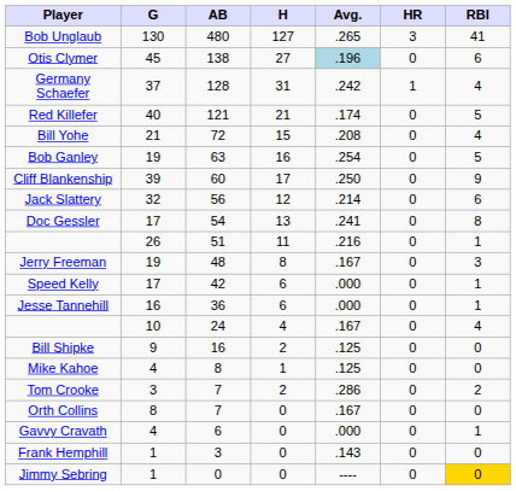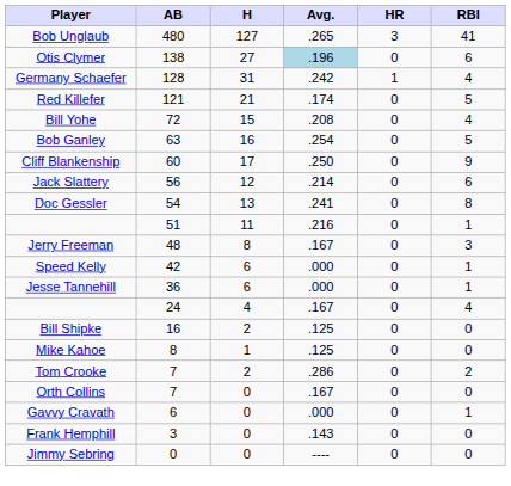 <table class="wikitable sortable">
 <tr>
 <th style="background:#ddf; width:16%;">Player</th>
-<th style="background:#ddf; width:9%;">G</th>
 <th style="background:#ddf; width:9%;">AB</th>
 <th style="background:#ddf; width:9%;">H</th>
 <th style="background:#ddf; width:9%;">Avg.</th>
 <th style="background:#ddf; width:9%;">HR</th>
 <th style="background:#ddf; width:9%;">RBI</th>
 </tr>
 <tr style="text-align:center;">
 <td><a href='#'>Bob Unglaub</a></td>
-<td>130</td>
 <td>480</td>
 <td>127</td>
 <td>.265</td>
 <td>3</td>
 <td>41</td>
 </tr>
 <tr align="center">
 <td><a href='#'>Otis Clymer</a></td>
-<td>45</td>
 <td>138</td>
 <td>27</td>
 <td style="background: lightblue;">.196</td>
 <td>0</td>
 <td>6</td>
 </tr>
 <tr align="center">
 <td><a href='#'>Germany Schaefer</a></td>
-<td>37</td>
 <td>128</td>
 <td>31</td>
 <td>.242</td>
 <td>1</td>
 <td>4</td>
 </tr>
 <tr align="center">
 <td><a href='#'>Red Killefer</a></td>
-<td>40</td>
 <td>121</td>
 <td>21</td>
 <td>.174</td>
 <td>0</td>
 <td>5</td>
 </tr>
 <tr align="center">
 <td><a href='#'>Bill Yohe</a></td>
-<td>21</td>
 <td>72</td>
 <td>15</td>
 <td>.208</td>
 <td>0</td>
 <td>4</td>
 </tr>
 <tr align="center">
 <td><a href='#'>Bob Ganley</a></td>
-<td>19</td>
 <td>63</td>
 <td>16</td>
 <td>.254</td>
 <td>0</td>
 <td>5</td>
 </tr>
 <tr align="center">
 <td><a href='#'>Cliff Blankenship</a></td>
-<td>39</td>
 <td>60</td>
 <td>17</td>
 <td>.250</td>
 <td>0</td>
 <td>9</td>
 </tr>
 <tr align="center">
 <td><a href='#'>Jack Slattery</a></td>
-<td>32</td>
 <td>56</td>
 <td>12</td>
 <td>.214</td>
 <td>0</td>
 <td>6</td>
 </tr>
 <tr align="center">
 <td><a href='#'>Doc Gessler</a></td>
-<td>17</td>
 <td>54</td>
 <td>13</td>
 <td>.241</td>
 <td>0</td>
 <td>8</td>
 </tr>
 <tr align="center">
 <td></td>
-<td>26</td>
 <td>51</td>
 <td>11</td>
 <td>.216</td>
 <td>0</td>
 <td>1</td>
 </tr>
 <tr style="text-align:center;">
 <td><a href='#'>Jerry Freeman</a></td>
-<td>19</td>
 <td>48</td>
 <td>8</td>
 <td>.167</td>
 <td>0</td>
 <td>3</td>
 </tr>
 <tr align="center">
 <td><a href='#'>Speed Kelly</a></td>
-<td>17</td>
 <td>42</td>
 <td>6</td>
 <td>.000</td>
 <td>0</td>
 <td>1</td>
 </tr>
 <tr align="center">
 <td><a href='#'>Jesse Tannehill</a></td>
-<td>16</td>
 <td>36</td>
 <td>6</td>
 <td>.000</td>
 <td>0</td>
 <td>1</td>
 </tr>
 <tr align="center">
 <td></td>
-<td>10</td>
 <td>24</td>
 <td>4</td>
 <td>.167</td>
 <td>0</td>
 <td>4</td>
 </tr>
 <tr align="center">
 <td><a href='#'>Bill Shipke</a></td>
-<td>9</td>
 <td>16</td>
 <td>2</td>
 <td>.125</td>
 <td>0</td>
 <td>0</td>
 </tr>
 <tr align="center">
 <td><a href='#'>Mike Kahoe</a></td>
-<td>4</td>
 <td>8</td>
 <td>1</td>
 <td>.125</td>
 <td>0</td>
 <td>0</td>
 </tr>
 <tr align="center">
 <td><a href='#'>Tom Crooke</a></td>
-<td>3</td>
 <td>7</td>
 <td>2</td>
 <td>.286</td>
 <td>0</td>
 <td>2</td>
 </tr>
 <tr align="center">
 <td><a href='#'>Orth Collins</a></td>
-<td>8</td>
 <td>7</td>
 <td>0</td>
 <td>.167</td>
 <td>0</td>
 <td>0</td>
 </tr>
 <tr align="center">
 <td><a href='#'>Gavvy Cravath</a></td>
-<td>4</td>
 <td>6</td>
 <td>0</td>
 <td>.000</td>
 <td>0</td>
 <td>1</td>
 </tr>
 <tr align="center">
 <td><a href='#'>Frank Hemphill</a></td>
-<td>1</td>
 <td>3</td>
 <td>0</td>
 <td>.143</td>
 <td>0</td>
 <td>0</td>
 </tr>
 <tr align="center">
 <td><a href='#'>Jimmy Sebring</a></td>
-<td>1</td>
 <td>0</td>
 <td>0</td>
 <td>----</td>
 <td>0</td>
-<td style="background: gold;">0</td>
+<td>0</td>
 </tr>
 </table>
